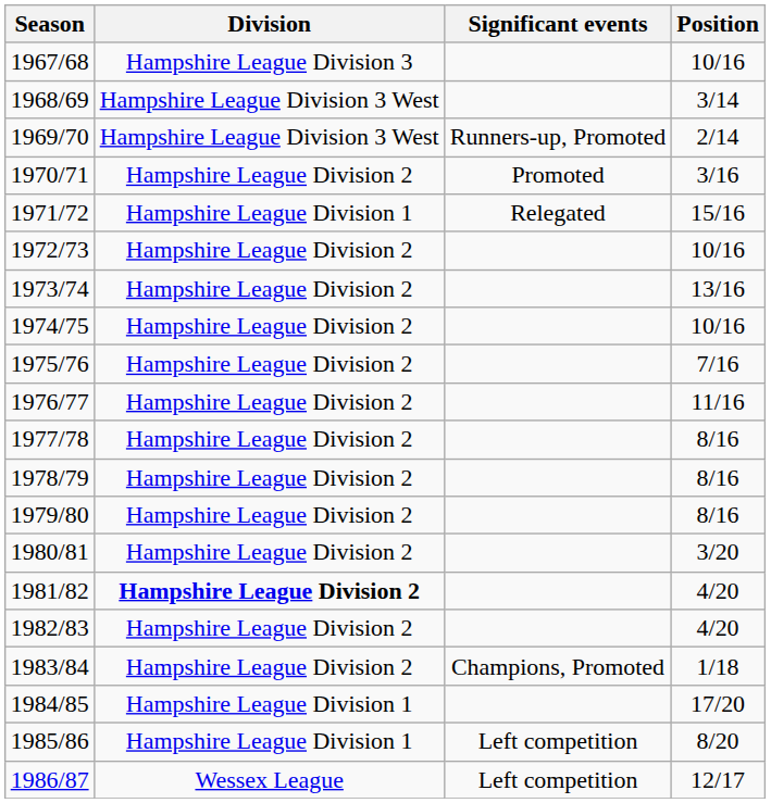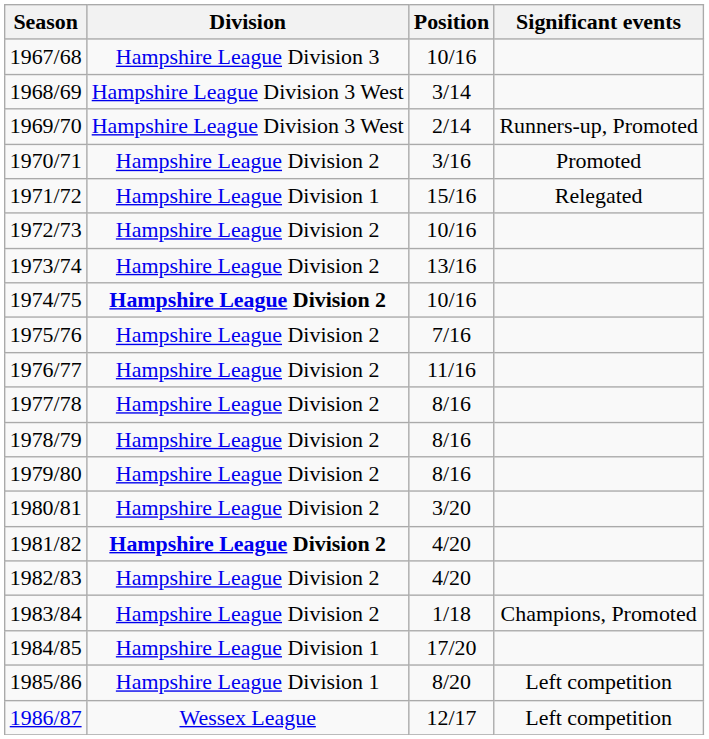 <table class="wikitable collapsible collapsed" style=text-align:center>
 <tr>
 <th>Season</th>
 <th>Division</th>
+<th>Position</th>
 <th>Significant events</th>
-<th>Position</th>
 </tr>
 <tr>
 <td>1967/68</td>
 <td><a href='#'>Hampshire League</a> Division 3</td>
+<td>10/16</td>
 <td></td>
-<td>10/16</td>
 </tr>
 <tr>
 <td>1968/69</td>
 <td><a href='#'>Hampshire League</a> Division 3 West</td>
+<td>3/14</td>
 <td></td>
-<td>3/14</td>
 </tr>
 <tr>
 <td>1969/70</td>
 <td><a href='#'>Hampshire League</a> Division 3 West</td>
+<td>2/14</td>
 <td>Runners-up, Promoted</td>
-<td>2/14</td>
 </tr>
 <tr>
 <td>1970/71</td>
 <td><a href='#'>Hampshire League</a> Division 2</td>
+<td>3/16</td>
 <td>Promoted</td>
-<td>3/16</td>
 </tr>
 <tr>
 <td>1971/72</td>
 <td><a href='#'>Hampshire League</a> Division 1</td>
+<td>15/16</td>
 <td>Relegated</td>
-<td>15/16</td>
 </tr>
 <tr>
 <td>1972/73</td>
 <td><a href='#'>Hampshire League</a> Division 2</td>
+<td>10/16</td>
 <td></td>
-<td>10/16</td>
 </tr>
 <tr>
 <td>1973/74</td>
 <td><a href='#'>Hampshire League</a> Division 2</td>
+<td>13/16</td>
 <td></td>
-<td>13/16</td>
 </tr>
 <tr>
 <td>1974/75</td>
-<td><a href='#'>Hampshire League</a> Division 2</td>
+<td><strong><a href='#'>Hampshire League</a> Division 2</strong></td>
+<td>10/16</td>
 <td></td>
-<td>10/16</td>
 </tr>
 <tr>
 <td>1975/76</td>
 <td><a href='#'>Hampshire League</a> Division 2</td>
+<td>7/16</td>
 <td></td>
-<td>7/16</td>
 </tr>
 <tr>
 <td>1976/77</td>
 <td><a href='#'>Hampshire League</a> Division 2</td>
+<td>11/16</td>
 <td></td>
-<td>11/16</td>
 </tr>
 <tr>
 <td>1977/78</td>
 <td><a href='#'>Hampshire League</a> Division 2</td>
+<td>8/16</td>
 <td></td>
-<td>8/16</td>
 </tr>
 <tr>
 <td>1978/79</td>
 <td><a href='#'>Hampshire League</a> Division 2</td>
+<td>8/16</td>
 <td></td>
-<td>8/16</td>
 </tr>
 <tr>
 <td>1979/80</td>
 <td><a href='#'>Hampshire League</a> Division 2</td>
+<td>8/16</td>
 <td></td>
-<td>8/16</td>
 </tr>
 <tr>
 <td>1980/81</td>
 <td><a href='#'>Hampshire League</a> Division 2</td>
+<td>3/20</td>
 <td></td>
-<td>3/20</td>
 </tr>
 <tr>
 <td>1981/82</td>
 <td><strong><a href='#'>Hampshire League</a> Division 2</strong></td>
+<td>4/20</td>
 <td></td>
-<td>4/20</td>
 </tr>
 <tr>
 <td>1982/83</td>
 <td><a href='#'>Hampshire League</a> Division 2</td>
+<td>4/20</td>
 <td></td>
-<td>4/20</td>
 </tr>
 <tr>
 <td>1983/84</td>
 <td><a href='#'>Hampshire League</a> Division 2</td>
+<td>1/18</td>
 <td>Champions, Promoted</td>
-<td>1/18</td>
 </tr>
 <tr>
 <td>1984/85</td>
 <td><a href='#'>Hampshire League</a> Division 1</td>
+<td>17/20</td>
 <td></td>
-<td>17/20</td>
 </tr>
 <tr>
 <td>1985/86</td>
 <td><a href='#'>Hampshire League</a> Division 1</td>
+<td>8/20</td>
 <td>Left competition</td>
-<td>8/20</td>
 </tr>
 <tr>
 <td><a href='#'>1986/87</a></td>
 <td><a href='#'>Wessex League</a></td>
+<td>12/17</td>
 <td>Left competition</td>
-<td>12/17</td>
 </tr>
 </table>
